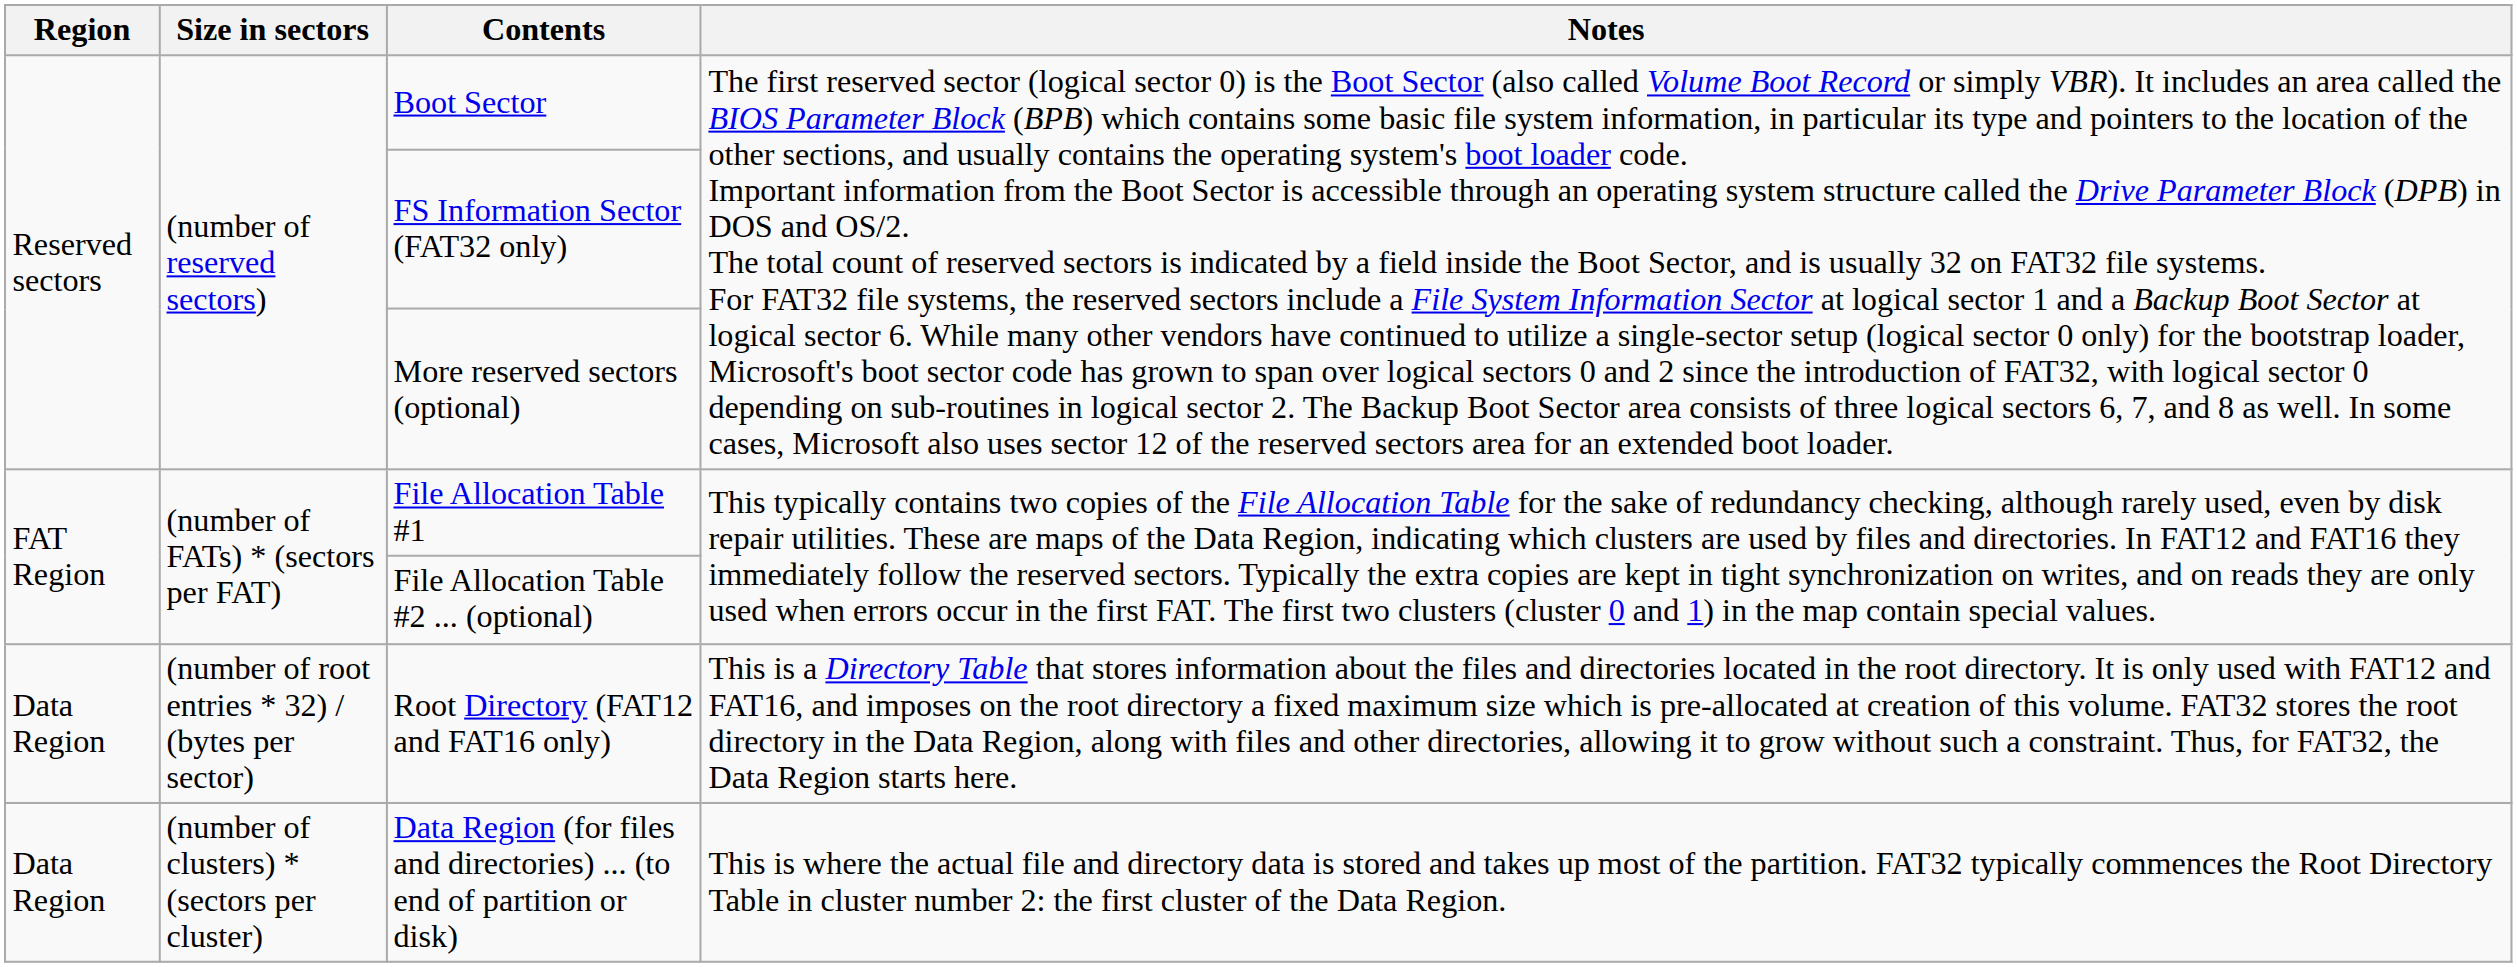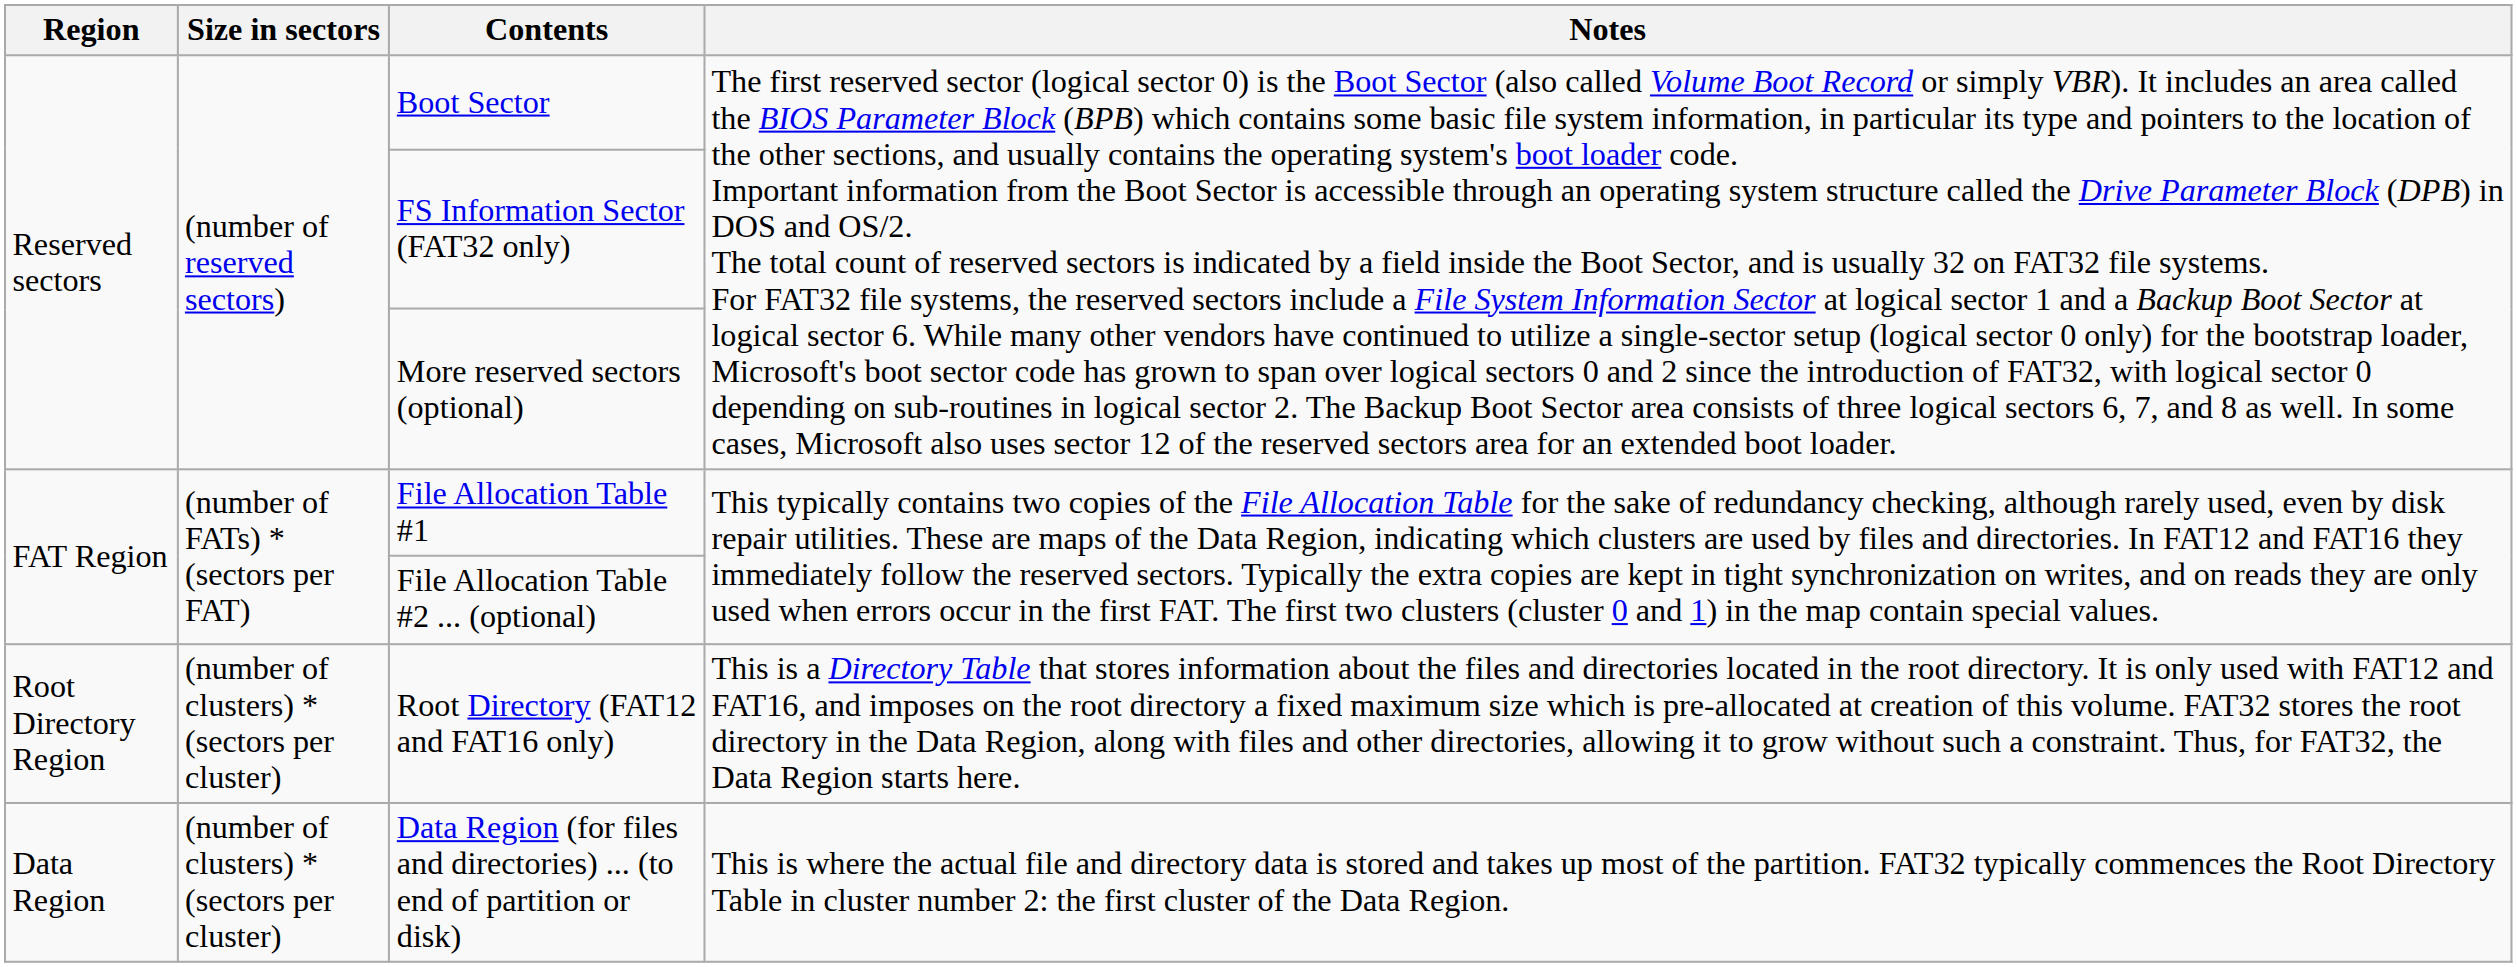 <table class="wikitable">
 <tr>
 <th>Region</th>
 <th>Size in sectors</th>
 <th>Contents</th>
 <th>Notes</th>
 </tr>
 <tr>
 <td rowspan=3>Reserved sectors</td>
 <td rowspan=3>(number of <a href='#'>reserved sectors</a>)</td>
 <td><a href='#'>Boot Sector</a></td>
 <td rowspan="3">The first reserved sector (logical sector 0) is the <a href='#'>Boot Sector</a> (also called <em><a href='#'>Volume Boot Record</a></em> or simply <em>VBR</em>). It includes an area called the <em><a href='#'>BIOS Parameter Block</a></em> (<em>BPB</em>) which contains some basic file system information, in particular its type and pointers to the location of the other sections, and usually contains the operating system's <a href='#'>boot loader</a> code.<br>Important information from the Boot Sector is accessible through an operating system structure called the <em><a href='#'>Drive Parameter Block</a></em> (<em>DPB</em>) in DOS and OS/2.<br>The total count of reserved sectors is indicated by a field inside the Boot Sector, and is usually 32 on FAT32 file systems.<br>For FAT32 file systems, the reserved sectors include a <em><a href='#'>File System Information Sector</a></em> at logical sector 1 and a <em>Backup Boot Sector</em> at logical sector 6. While many other vendors have continued to utilize a single-sector setup (logical sector 0 only) for the bootstrap loader, Microsoft's boot sector code has grown to span over logical sectors 0 and 2 since the introduction of FAT32, with logical sector 0 depending on sub-routines in logical sector 2. The Backup Boot Sector area consists of three logical sectors 6, 7, and 8 as well. In some cases, Microsoft also uses sector 12 of the reserved sectors area for an extended boot loader.</td>
 </tr>
 <tr>
 <td><a href='#'>FS Information Sector</a> (FAT32 only)</td>
 </tr>
 <tr>
 <td>More reserved sectors (optional)</td>
 </tr>
 <tr>
 <td rowspan=2>FAT Region</td>
 <td rowspan=2>(number of FATs) * (sectors per FAT)</td>
 <td><a href='#'>File Allocation Table</a> #1</td>
 <td rowspan="2">This typically contains two copies of the <em><a href='#'>File Allocation Table</a></em> for the sake of redundancy checking, although rarely used, even by disk repair utilities. These are maps of the Data Region, indicating which clusters are used by files and directories. In FAT12 and FAT16 they immediately follow the reserved sectors. Typically the extra copies are kept in tight synchronization on writes, and on reads they are only used when errors occur in the first FAT. The first two clusters (cluster <a href='#'>0</a> and <a href='#'>1</a>) in the map contain special values.</td>
 </tr>
 <tr>
 <td>File Allocation Table #2 ... (optional)</td>
 </tr>
 <tr>
-<td>Data Region</td>
-<td>(number of root entries * 32) / (bytes per sector)</td>
+<td>Root Directory Region</td>
+<td>(number of clusters) * (sectors per cluster)</td>
 <td>Root <a href='#'>Directory</a> (FAT12 and FAT16 only)</td>
 <td>This is a <em><a href='#'>Directory Table</a></em> that stores information about the files and directories located in the root directory. It is only used with FAT12 and FAT16, and imposes on the root directory a fixed maximum size which is pre-allocated at creation of this volume. FAT32 stores the root directory in the Data Region, along with files and other directories, allowing it to grow without such a constraint. Thus, for FAT32, the Data Region starts here.</td>
 </tr>
 <tr>
 <td>Data Region</td>
 <td>(number of clusters) * (sectors per cluster)</td>
 <td><a href='#'>Data Region</a> (for files and directories) ... (to end of partition or disk)</td>
 <td>This is where the actual file and directory data is stored and takes up most of the partition. FAT32 typically commences the Root Directory Table in cluster number 2: the first cluster of the Data Region.</td>
 </tr>
 </table>
